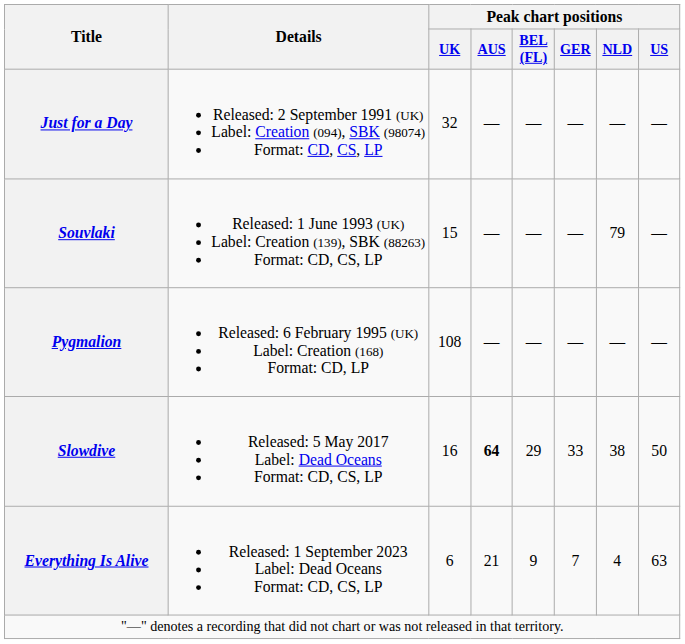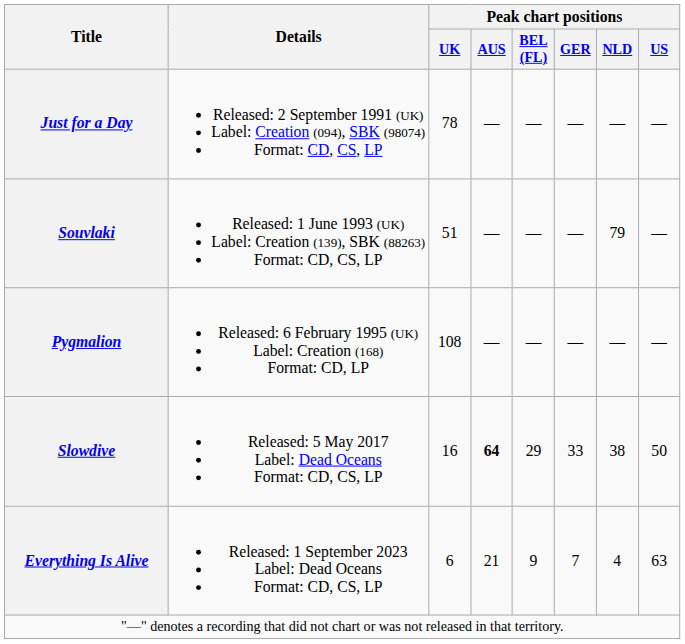 <table class="wikitable plainrowheaders" style="text-align:center">
 <tr>
 <th scope="col" rowspan="2" style="width:10em">Title</th>
 <th scope="col" rowspan="2">Details</th>
 <th scope="col" colspan="6">Peak chart positions</th>
 </tr>
 <tr>
 <th scope="col" style="width:2.5em;font-size:90%;"><a href='#'>UK</a><br></th>
 <th scope="col" style="width:2.5em;font-size:90%;"><a href='#'>AUS</a><br></th>
 <th scope="col" style="width:2.5em;font-size:90%;"><a href='#'>BEL<br>(FL)</a><br></th>
 <th scope="col" style="width:2.5em;font-size:90%;"><a href='#'>GER</a><br></th>
 <th scope="col" style="width:2.5em;font-size:90%;"><a href='#'>NLD</a><br></th>
 <th scope="col" style="width:2.5em;font-size:90%;"><a href='#'>US</a><br></th>
 </tr>
 <tr>
 <th scope="row"><em><a href='#'>Just for a Day</a></em></th>
 <td><br><ul><li>Released: 2 September 1991 <small>(UK)</small></li><li>Label: <a href='#'>Creation</a> <small>(094)</small>, <a href='#'>SBK</a> <small>(98074)</small></li><li>Format: <a href='#'>CD</a>, <a href='#'>CS</a>, <a href='#'>LP</a></li></ul></td>
-<td>32</td>
+<td>78</td>
 <td>—</td>
 <td>—</td>
 <td>—</td>
 <td>—</td>
 <td>—</td>
 </tr>
 <tr>
 <th scope="row"><em><a href='#'>Souvlaki</a></em></th>
 <td><br><ul><li>Released: 1 June 1993 <small>(UK)</small></li><li>Label: Creation <small>(139)</small>, SBK <small>(88263)</small></li><li>Format: CD, CS, LP</li></ul></td>
-<td>15</td>
+<td>51</td>
 <td>—</td>
 <td>—</td>
 <td>—</td>
 <td>79</td>
 <td>—</td>
 </tr>
 <tr>
 <th scope="row"><em><a href='#'>Pygmalion</a></em></th>
 <td><br><ul><li>Released: 6 February 1995 <small>(UK)</small></li><li>Label: Creation <small>(168)</small></li><li>Format: CD, LP</li></ul></td>
 <td>108</td>
 <td>—</td>
 <td>—</td>
 <td>—</td>
 <td>—</td>
 <td>—</td>
 </tr>
 <tr>
 <th scope="row"><em><a href='#'>Slowdive</a></em></th>
 <td><br><ul><li>Released: 5 May 2017</li><li>Label: <a href='#'>Dead Oceans</a></li><li>Format: CD, CS, LP</li></ul></td>
 <td>16</td>
 <td><strong>64</strong></td>
 <td>29</td>
 <td>33</td>
 <td>38</td>
 <td>50</td>
 </tr>
 <tr>
 <th scope="row"><em><a href='#'>Everything Is Alive</a></em></th>
 <td><br><ul><li>Released: 1 September 2023</li><li>Label: Dead Oceans</li><li>Format: CD, CS, LP</li></ul></td>
 <td>6</td>
 <td>21</td>
 <td>9</td>
 <td>7</td>
 <td>4</td>
 <td>63</td>
 </tr>
 <tr>
 <td colspan="8" style="font-size:90%">"—" denotes a recording that did not chart or was not released in that territory.</td>
 </tr>
 </table>
